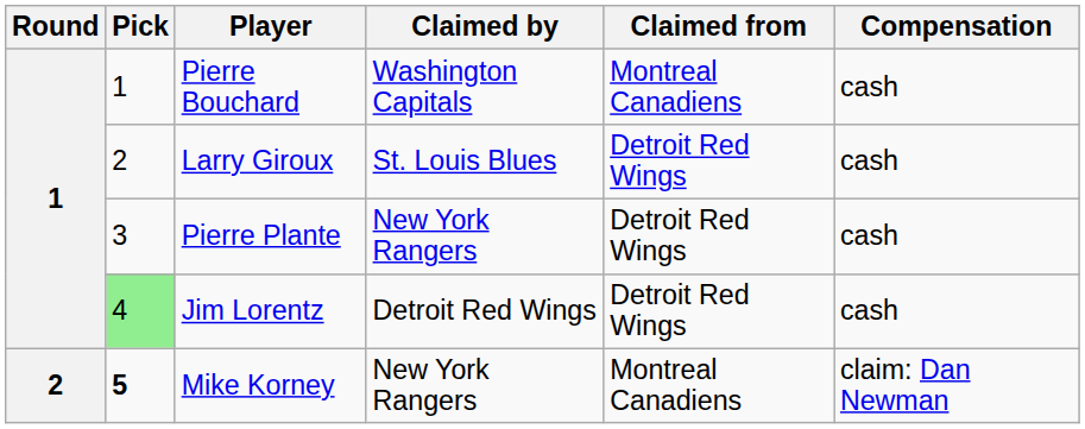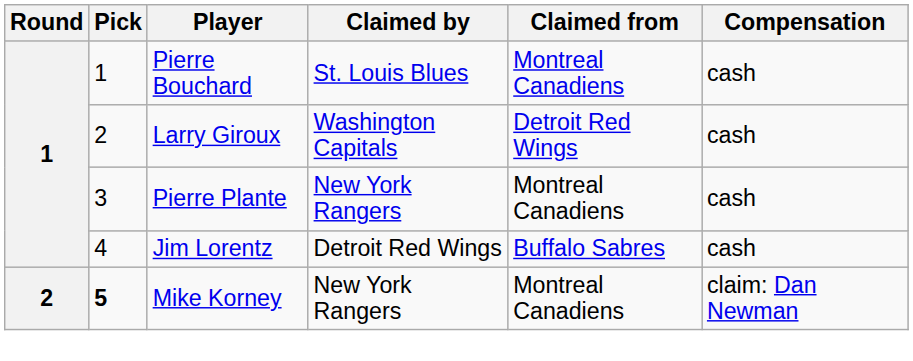 <table class="wikitable" style="width: 100%">
 <tr>
 <th scope="col">Round</th>
 <th scope="col">Pick</th>
 <th scope="col">Player</th>
 <th scope="col">Claimed by</th>
 <th scope="col">Claimed from</th>
 <th scope="col">Compensation</th>
 </tr>
 <tr>
 <th scope="row" rowspan="4">1</th>
 <td>1</td>
 <td><a href='#'>Pierre Bouchard</a></td>
-<td><a href='#'>Washington Capitals</a></td>
+<td><a href='#'>St. Louis Blues</a></td>
 <td><a href='#'>Montreal Canadiens</a></td>
 <td>cash</td>
 </tr>
 <tr>
 <td>2</td>
 <td><a href='#'>Larry Giroux</a></td>
-<td><a href='#'>St. Louis Blues</a></td>
+<td><a href='#'>Washington Capitals</a></td>
 <td><a href='#'>Detroit Red Wings</a></td>
 <td>cash</td>
 </tr>
 <tr>
 <td>3</td>
 <td><a href='#'>Pierre Plante</a></td>
 <td><a href='#'>New York Rangers</a></td>
-<td>Detroit Red Wings</td>
+<td>Montreal Canadiens</td>
 <td>cash</td>
 </tr>
 <tr>
-<td style="background: lightgreen;">4</td>
+<td>4</td>
 <td><a href='#'>Jim Lorentz</a></td>
 <td>Detroit Red Wings</td>
-<td>Detroit Red Wings</td>
+<td><a href='#'>Buffalo Sabres</a></td>
 <td>cash</td>
 </tr>
 <tr>
 <th scope="row">2</th>
 <td><strong>5</strong></td>
 <td><a href='#'>Mike Korney</a></td>
 <td>New York Rangers</td>
 <td>Montreal Canadiens</td>
 <td>claim: <a href='#'>Dan Newman</a></td>
 </tr>
 </table>
